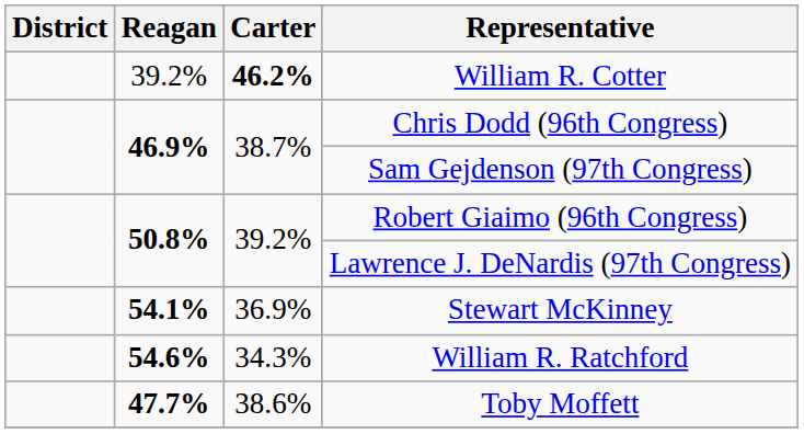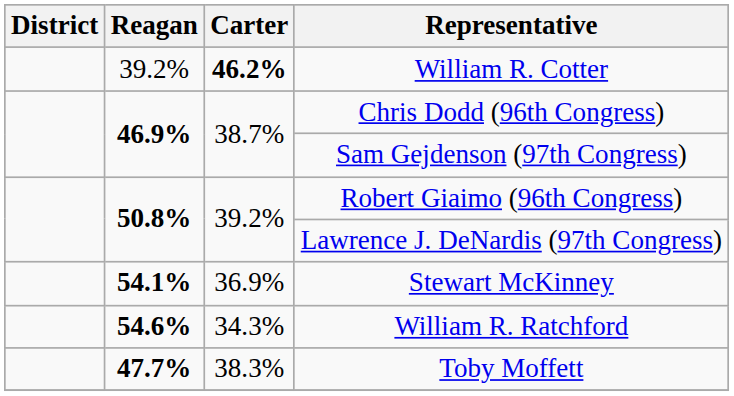 <table class=wikitable>
 <tr>
 <th>District</th>
 <th>Reagan</th>
 <th>Carter</th>
 <th>Representative</th>
 </tr>
 <tr align=center>
 <td></td>
 <td>39.2%</td>
 <td><strong>46.2%</strong></td>
 <td><a href='#'>William R. Cotter</a></td>
 </tr>
 <tr align=center>
 <td rowspan=2 ></td>
 <td rowspan=2><strong>46.9%</strong></td>
 <td rowspan=2>38.7%</td>
 <td><a href='#'>Chris Dodd</a> (<a href='#'>96th Congress</a>)</td>
 </tr>
 <tr align=center>
 <td><a href='#'>Sam Gejdenson</a> (<a href='#'>97th Congress</a>)</td>
 </tr>
 <tr align=center>
 <td rowspan=2 ></td>
 <td rowspan=2><strong>50.8%</strong></td>
 <td rowspan=2>39.2%</td>
 <td><a href='#'>Robert Giaimo</a> (<a href='#'>96th Congress</a>)</td>
 </tr>
 <tr align=center>
 <td><a href='#'>Lawrence J. DeNardis</a> (<a href='#'>97th Congress</a>)</td>
 </tr>
 <tr align=center>
 <td></td>
 <td><strong>54.1%</strong></td>
 <td>36.9%</td>
 <td><a href='#'>Stewart McKinney</a></td>
 </tr>
 <tr align=center>
 <td></td>
 <td><strong>54.6%</strong></td>
 <td>34.3%</td>
 <td><a href='#'>William R. Ratchford</a></td>
 </tr>
 <tr align=center>
 <td></td>
 <td><strong>47.7%</strong></td>
-<td>38.6%</td>
+<td>38.3%</td>
 <td><a href='#'>Toby Moffett</a></td>
 </tr>
 <tr>
 </tr>
 </table>
